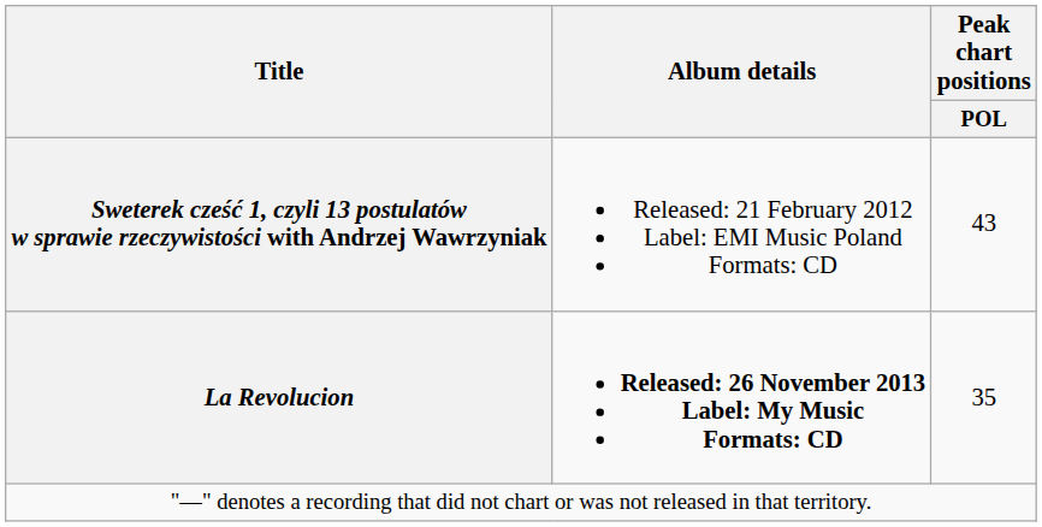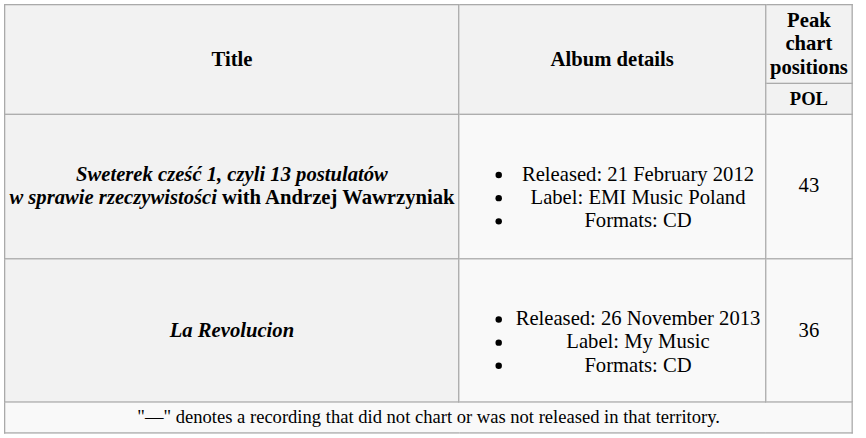 <table class="wikitable plainrowheaders" style="text-align:center;">
 <tr>
 <th scope="col" rowspan="2">Title</th>
 <th scope="col" rowspan="2">Album details</th>
 <th scope="col" colspan="1">Peak chart positions</th>
 </tr>
 <tr>
 <th scope="col" style="width:3em;font-size:90%;">POL<br></th>
 </tr>
 <tr>
 <th scope="row"><em>Sweterek cześć 1, czyli 13 postulatów<br>w sprawie rzeczywistości</em> with Andrzej Wawrzyniak</th>
 <td><br><ul><li>Released: 21 February 2012</li><li>Label: EMI Music Poland</li><li>Formats: CD</li></ul></td>
 <td>43</td>
 </tr>
 <tr>
 <th scope="row"><em>La Revolucion</em></th>
-<td><strong><br><ul><li>Released: 26 November 2013</li><li>Label: My Music</li><li>Formats: CD</li></ul></strong></td>
-<td>35</td>
+<td><br><ul><li>Released: 26 November 2013</li><li>Label: My Music</li><li>Formats: CD</li></ul></td>
+<td>36</td>
 </tr>
 <tr>
 <td colspan="20" style="font-size:90%">"—" denotes a recording that did not chart or was not released in that territory.</td>
 </tr>
 </table>
